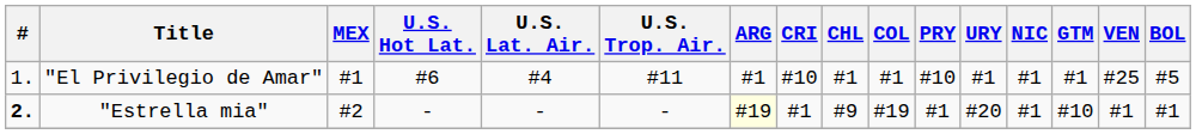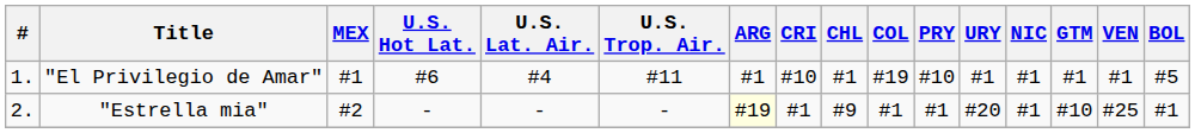 <table class="wikitable">
 <tr>
 <th>#</th>
 <th>Title</th>
 <th><a href='#'>MEX</a></th>
 <th><a href='#'>U.S.</a><br><a href='#'>Hot Lat.</a></th>
 <th>U.S.<br><a href='#'>Lat. Air.</a></th>
 <th>U.S.<br><a href='#'>Trop. Air.</a></th>
 <th><a href='#'>ARG</a></th>
 <th><a href='#'>CRI</a></th>
 <th><a href='#'>CHL</a></th>
 <th><a href='#'>COL</a></th>
 <th><a href='#'>PRY</a></th>
 <th><a href='#'>URY</a></th>
 <th><a href='#'>NIC</a></th>
 <th><a href='#'>GTM</a></th>
 <th><a href='#'>VEN</a></th>
 <th><a href='#'>BOL</a></th>
 </tr>
 <tr>
 <td>1.</td>
 <td align="center">"El Privilegio de Amar"</td>
 <td align="center">#1</td>
 <td align="center">#6<small></small></td>
 <td align="center">#4<small></small></td>
 <td align="center">#11<small></small></td>
 <td align="center">#1</td>
 <td align="center">#10</td>
 <td align="center">#1</td>
-<td align="center">#1</td>
+<td align="center">#19</td>
 <td align="center">#10</td>
 <td align="center">#1</td>
 <td align="center">#1</td>
 <td align="center">#1</td>
-<td align="center">#25</td>
+<td align="center">#1</td>
 <td align="center">#5</td>
 </tr>
 <tr>
-<td><strong>2.</strong></td>
+<td>2.</td>
 <td align="center">"Estrella mia"</td>
 <td align="center">#2</td>
 <td align="center">-</td>
 <td align="center">-</td>
 <td align="center">-</td>
 <td align="center" style="background: lightyellow;">#19</td>
 <td align="center">#1</td>
 <td align="center">#9</td>
-<td align="center">#19</td>
+<td align="center">#1</td>
 <td align="center">#1</td>
 <td align="center">#20</td>
 <td align="center">#1</td>
 <td align="center">#10</td>
-<td align="center">#1</td>
+<td align="center">#25</td>
 <td align="center">#1</td>
 </tr>
 <tr>
 </tr>
 </table>
